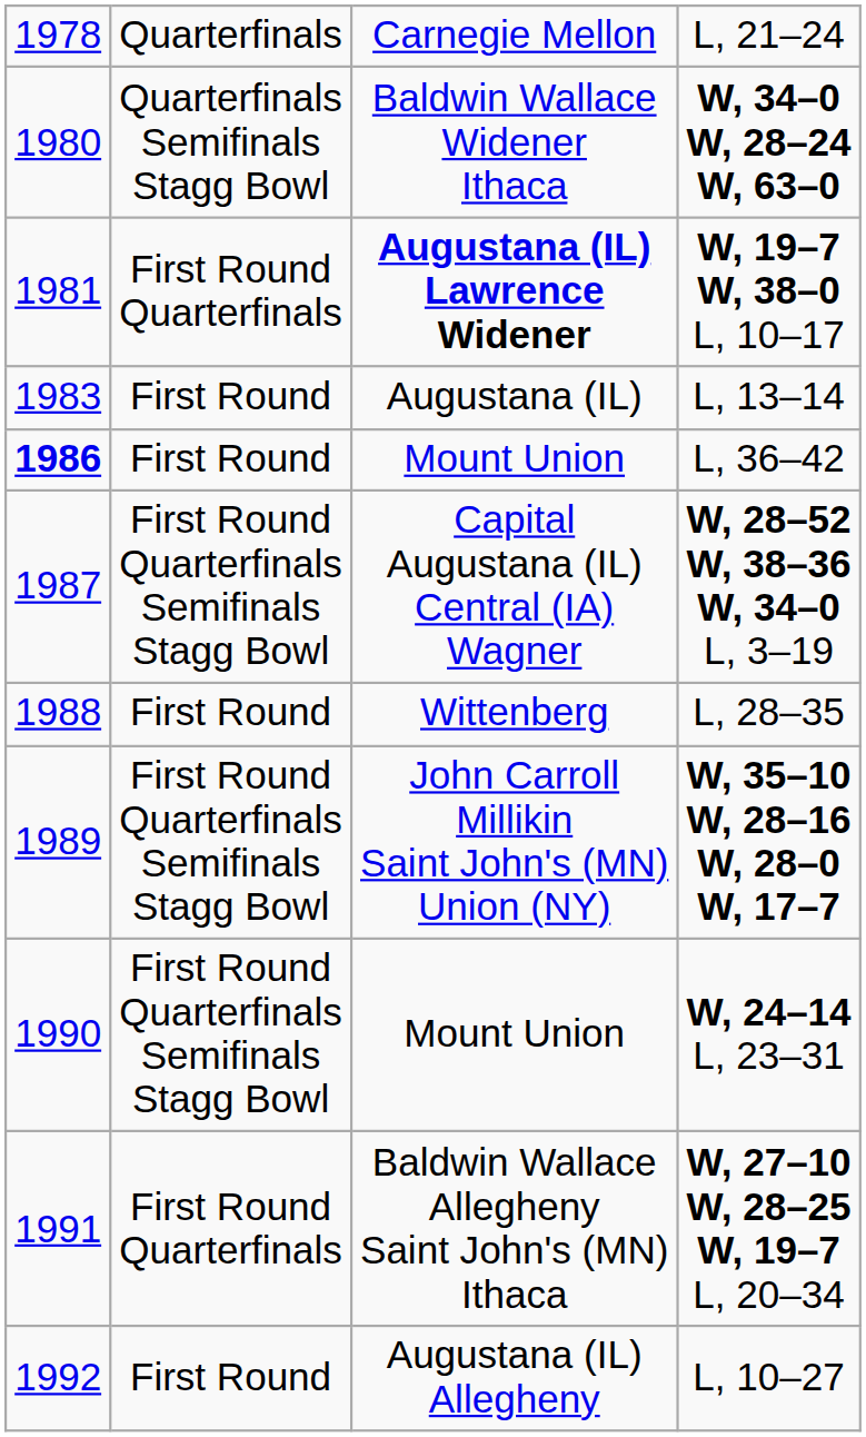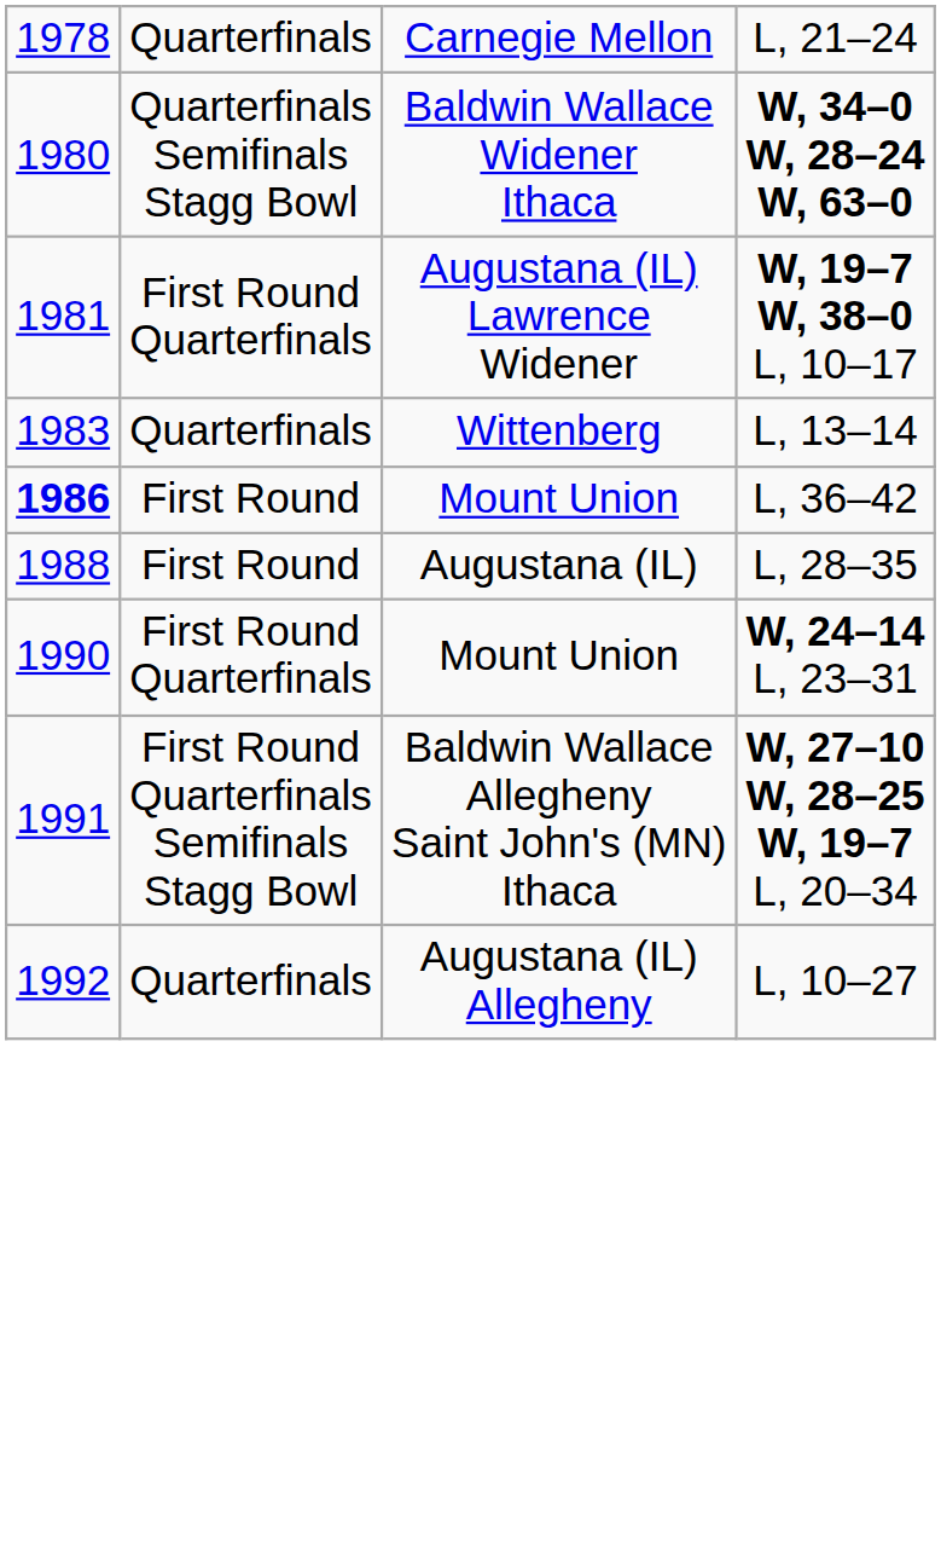 <table class="wikitable" style="text-align:center">
 <tr align="center">
 <td><a href='#'>1978</a></td>
 <td>Quarterfinals</td>
 <td><a href='#'>Carnegie Mellon</a></td>
 <td>L, 21–24</td>
 </tr>
 <tr align="center">
 <td><a href='#'>1980</a></td>
 <td>Quarterfinals<br>Semifinals<br>Stagg Bowl</td>
 <td><a href='#'>Baldwin Wallace</a><br><a href='#'>Widener</a><br><a href='#'>Ithaca</a></td>
 <td><strong>W, 34–0</strong><br><strong>W, 28–24</strong><br><strong>W, 63–0</strong></td>
 </tr>
 <tr align="center">
 <td><a href='#'>1981</a></td>
 <td>First Round<br>Quarterfinals</td>
-<td><strong><a href='#'>Augustana (IL)</a><br><a href='#'>Lawrence</a><br>Widener</strong></td>
+<td><a href='#'>Augustana (IL)</a><br><a href='#'>Lawrence</a><br>Widener</td>
 <td><strong>W, 19–7</strong><br><strong>W, 38–0</strong><br>L, 10–17</td>
 </tr>
 <tr align="center">
 <td><a href='#'>1983</a></td>
-<td>First Round</td>
-<td>Augustana (IL)</td>
+<td>Quarterfinals</td>
+<td><a href='#'>Wittenberg</a></td>
 <td>L, 13–14</td>
 </tr>
 <tr align="center">
 <td><strong><a href='#'>1986</a></strong></td>
 <td>First Round</td>
 <td><a href='#'>Mount Union</a></td>
 <td>L, 36–42</td>
 </tr>
 <tr align="center">
-<td><a href='#'>1987</a></td>
-<td>First Round<br>Quarterfinals<br>Semifinals<br>Stagg Bowl</td>
-<td><a href='#'>Capital</a><br>Augustana (IL)<br><a href='#'>Central (IA)</a><br><a href='#'>Wagner</a></td>
-<td><strong>W, 28–52</strong><br><strong>W, 38–36</strong><br><strong>W, 34–0</strong><br>L, 3–19</td>
-</tr>
-<tr align="center">
 <td><a href='#'>1988</a></td>
 <td>First Round</td>
-<td><a href='#'>Wittenberg</a></td>
+<td>Augustana (IL)</td>
 <td>L, 28–35 </td>
 </tr>
 <tr align="center">
-<td><a href='#'>1989</a></td>
-<td>First Round<br>Quarterfinals<br>Semifinals<br>Stagg Bowl</td>
-<td><a href='#'>John Carroll</a><br><a href='#'>Millikin</a><br><a href='#'>Saint John's (MN)</a><br><a href='#'>Union (NY)</a></td>
-<td><strong>W, 35–10</strong><br><strong>W, 28–16</strong><br><strong>W, 28–0</strong><br><strong>W, 17–7</strong></td>
-</tr>
-<tr align="center">
 <td><a href='#'>1990</a></td>
-<td>First Round<br>Quarterfinals<br>Semifinals<br>Stagg Bowl</td>
+<td>First Round<br>Quarterfinals</td>
 <td>Mount Union</td>
 <td><strong>W, 24–14</strong><br>L, 23–31</td>
 </tr>
 <tr align="center">
 <td><a href='#'>1991</a></td>
-<td>First Round<br>Quarterfinals</td>
+<td>First Round<br>Quarterfinals<br>Semifinals<br>Stagg Bowl</td>
 <td>Baldwin Wallace<br>Allegheny<br>Saint John's (MN)<br>Ithaca</td>
 <td><strong>W, 27–10</strong><br><strong>W, 28–25 </strong><br><strong>W, 19–7</strong><br>L, 20–34</td>
 </tr>
 <tr align="center">
 <td><a href='#'>1992</a></td>
-<td>First Round</td>
+<td>Quarterfinals</td>
 <td>Augustana (IL)<br><a href='#'>Allegheny</a></td>
 <td>L, 10–27</td>
 </tr>
 </table>
